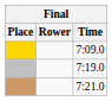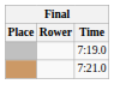 <table class=wikitable style="text-align:center">
 <tr>
 <th colspan=3>Final</th>
 </tr>
 <tr>
 <th>Place</th>
 <th>Rower</th>
 <th>Time</th>
-</tr>
-<tr>
-<td bgcolor=gold></td>
-<td align=left></td>
-<td>7:09.0</td>
 </tr>
 <tr>
 <td bgcolor=silver></td>
 <td align=left></td>
 <td>7:19.0</td>
 </tr>
 <tr>
 <td bgcolor=cc9966></td>
 <td align=left></td>
 <td>7:21.0</td>
 </tr>
 </table>
